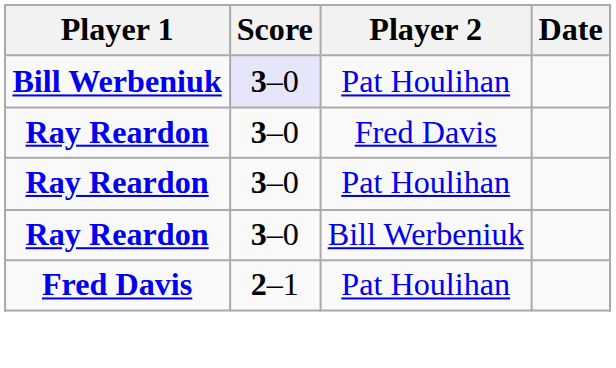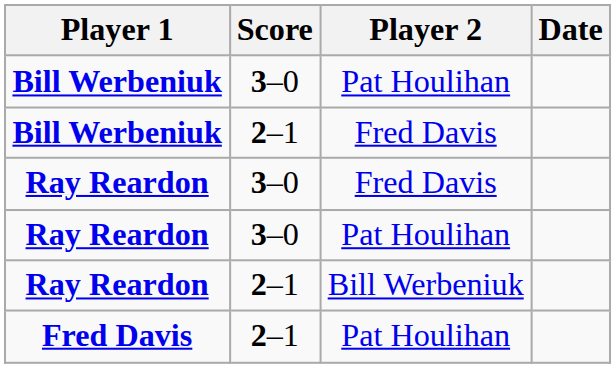 <table class="wikitable" style="text-align: center">
 <tr>
 <th>Player 1</th>
 <th>Score</th>
 <th>Player 2</th>
 <th>Date</th>
 </tr>
 <tr>
 <td> <strong><a href='#'>Bill Werbeniuk</a></strong></td>
-<td style="background: lavender;"><strong>3</strong>–0</td>
+<td><strong>3</strong>–0</td>
 <td> <a href='#'>Pat Houlihan</a></td>
+<td></td>
+</tr>
+<tr>
+<td> <strong><a href='#'>Bill Werbeniuk</a></strong></td>
+<td><strong>2</strong>–1</td>
+<td> <a href='#'>Fred Davis</a></td>
 <td></td>
 </tr>
 <tr>
 <td> <strong><a href='#'>Ray Reardon</a></strong></td>
 <td><strong>3</strong>–0</td>
 <td> <a href='#'>Fred Davis</a></td>
 <td></td>
 </tr>
 <tr>
 <td> <strong><a href='#'>Ray Reardon</a></strong></td>
 <td><strong>3</strong>–0</td>
 <td> <a href='#'>Pat Houlihan</a></td>
 <td></td>
 </tr>
 <tr>
 <td> <strong><a href='#'>Ray Reardon</a></strong></td>
-<td><strong>3</strong>–0</td>
+<td><strong>2</strong>–1</td>
 <td> <a href='#'>Bill Werbeniuk</a></td>
 <td></td>
 </tr>
 <tr>
 <td> <strong><a href='#'>Fred Davis</a></strong></td>
 <td><strong>2</strong>–1</td>
 <td> <a href='#'>Pat Houlihan</a></td>
 <td></td>
 </tr>
 </table>
